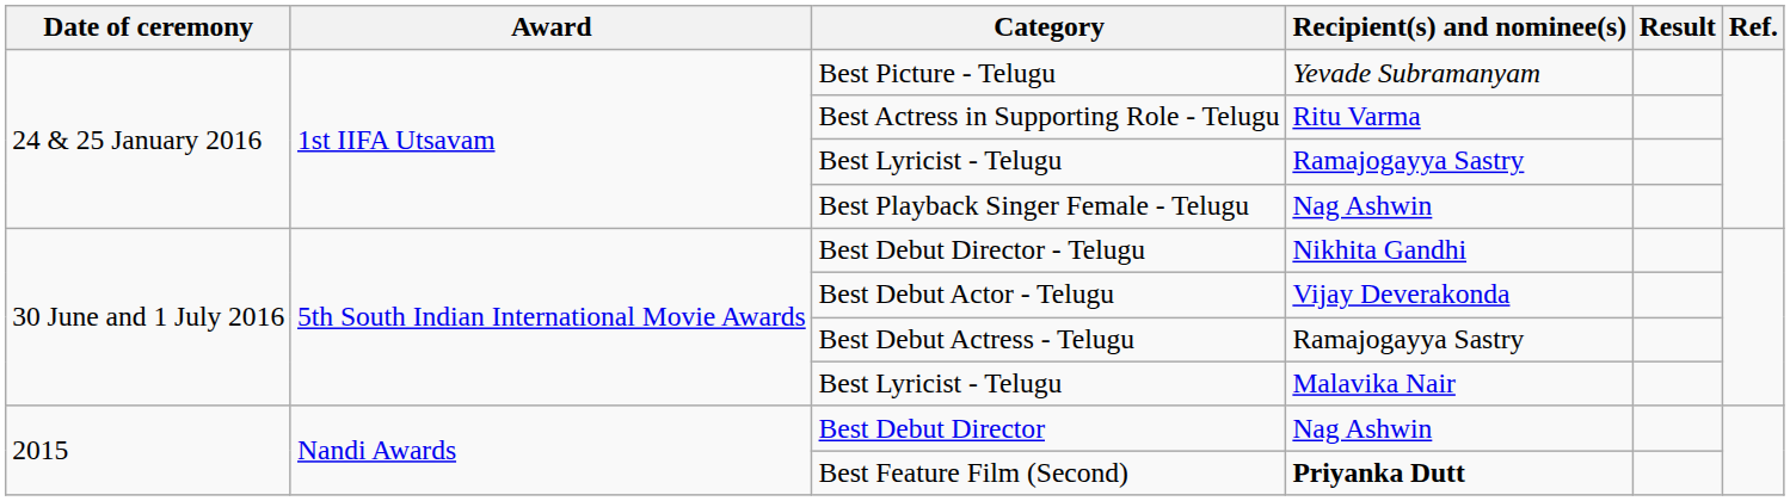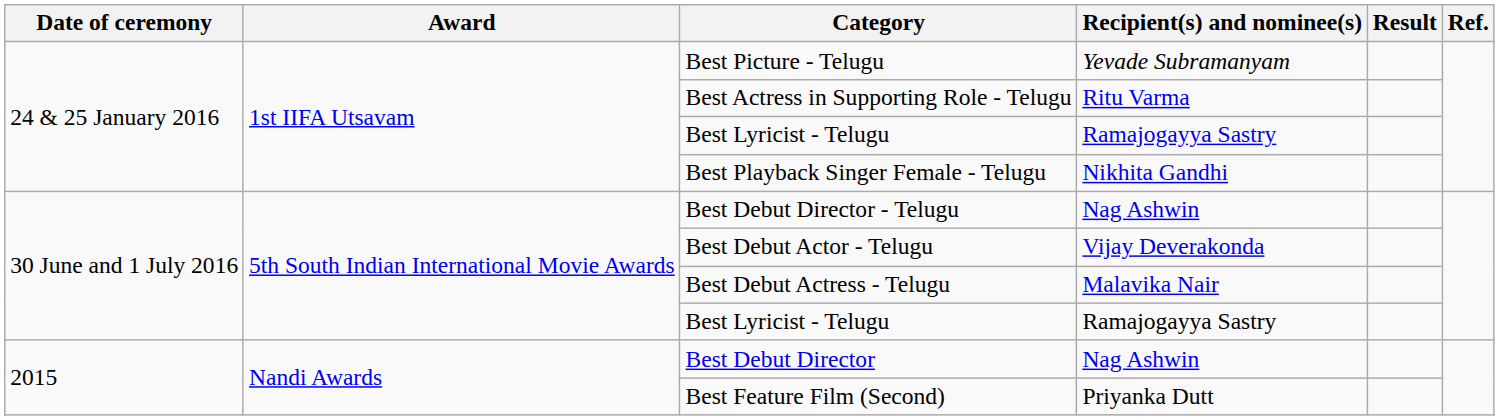 <table class="wikitable sortable">
 <tr>
 <th>Date of ceremony</th>
 <th>Award</th>
 <th>Category</th>
 <th>Recipient(s) and nominee(s)</th>
 <th>Result</th>
 <th>Ref.</th>
 </tr>
 <tr>
 <td rowspan="4">24 & 25 January 2016</td>
 <td rowspan="4"><a href='#'>1st IIFA Utsavam</a></td>
 <td>Best Picture - Telugu</td>
 <td><em>Yevade Subramanyam</em></td>
 <td></td>
 <td rowspan="4"></td>
 </tr>
 <tr>
 <td>Best Actress in Supporting Role - Telugu</td>
 <td><a href='#'>Ritu Varma</a></td>
 <td></td>
 </tr>
 <tr>
 <td>Best Lyricist - Telugu</td>
 <td><a href='#'>Ramajogayya Sastry</a></td>
 <td></td>
 </tr>
 <tr>
 <td>Best Playback Singer Female - Telugu</td>
-<td><a href='#'>Nag Ashwin</a></td>
+<td><a href='#'>Nikhita Gandhi</a></td>
 <td></td>
 </tr>
 <tr>
 <td rowspan="4">30 June and 1 July 2016</td>
 <td rowspan="4"><a href='#'>5th South Indian International Movie Awards</a></td>
 <td>Best Debut Director - Telugu</td>
-<td><a href='#'>Nikhita Gandhi</a></td>
+<td><a href='#'>Nag Ashwin</a></td>
 <td></td>
 <td rowspan="4"></td>
 </tr>
 <tr>
 <td>Best Debut Actor - Telugu</td>
 <td><a href='#'>Vijay Deverakonda</a></td>
 <td></td>
 </tr>
 <tr>
 <td>Best Debut Actress - Telugu</td>
-<td>Ramajogayya Sastry</td>
+<td><a href='#'>Malavika Nair</a></td>
 <td></td>
 </tr>
 <tr>
 <td>Best Lyricist - Telugu</td>
-<td><a href='#'>Malavika Nair</a></td>
+<td>Ramajogayya Sastry</td>
 <td></td>
 </tr>
 <tr>
 <td rowspan=2>2015</td>
 <td rowspan=2><a href='#'>Nandi Awards</a></td>
 <td><a href='#'>Best Debut Director</a></td>
 <td><a href='#'>Nag Ashwin</a></td>
 <td></td>
 <td rowspan=2></td>
 </tr>
 <tr>
 <td>Best Feature Film (Second)</td>
-<td><strong>Priyanka Dutt</strong></td>
+<td>Priyanka Dutt</td>
 <td></td>
 </tr>
 </table>
